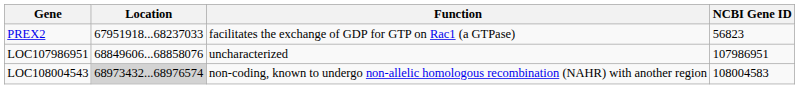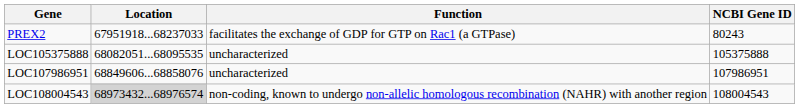 <table class="wikitable">
 <tr>
 <th>Gene</th>
 <th>Location</th>
 <th>Function</th>
 <th>NCBI Gene ID</th>
 </tr>
 <tr>
 <td><a href='#'>PREX2</a></td>
 <td>67951918...68237033</td>
 <td>facilitates the exchange of GDP for GTP on <a href='#'>Rac1</a> (a GTPase)</td>
-<td>56823</td>
+<td>80243</td>
+</tr>
+<tr>
+<td>LOC105375888</td>
+<td>68082051...68095535</td>
+<td>uncharacterized</td>
+<td>105375888</td>
 </tr>
 <tr>
 <td>LOC107986951</td>
 <td>68849606...68858076</td>
 <td>uncharacterized</td>
 <td>107986951</td>
 </tr>
 <tr>
 <td>LOC108004543</td>
 <td style="background: lightgrey;">68973432...68976574</td>
 <td>non-coding, known to undergo <a href='#'>non-allelic homologous recombination</a> (NAHR) with another region</td>
-<td>108004583</td>
+<td>108004543</td>
 </tr>
 </table>
